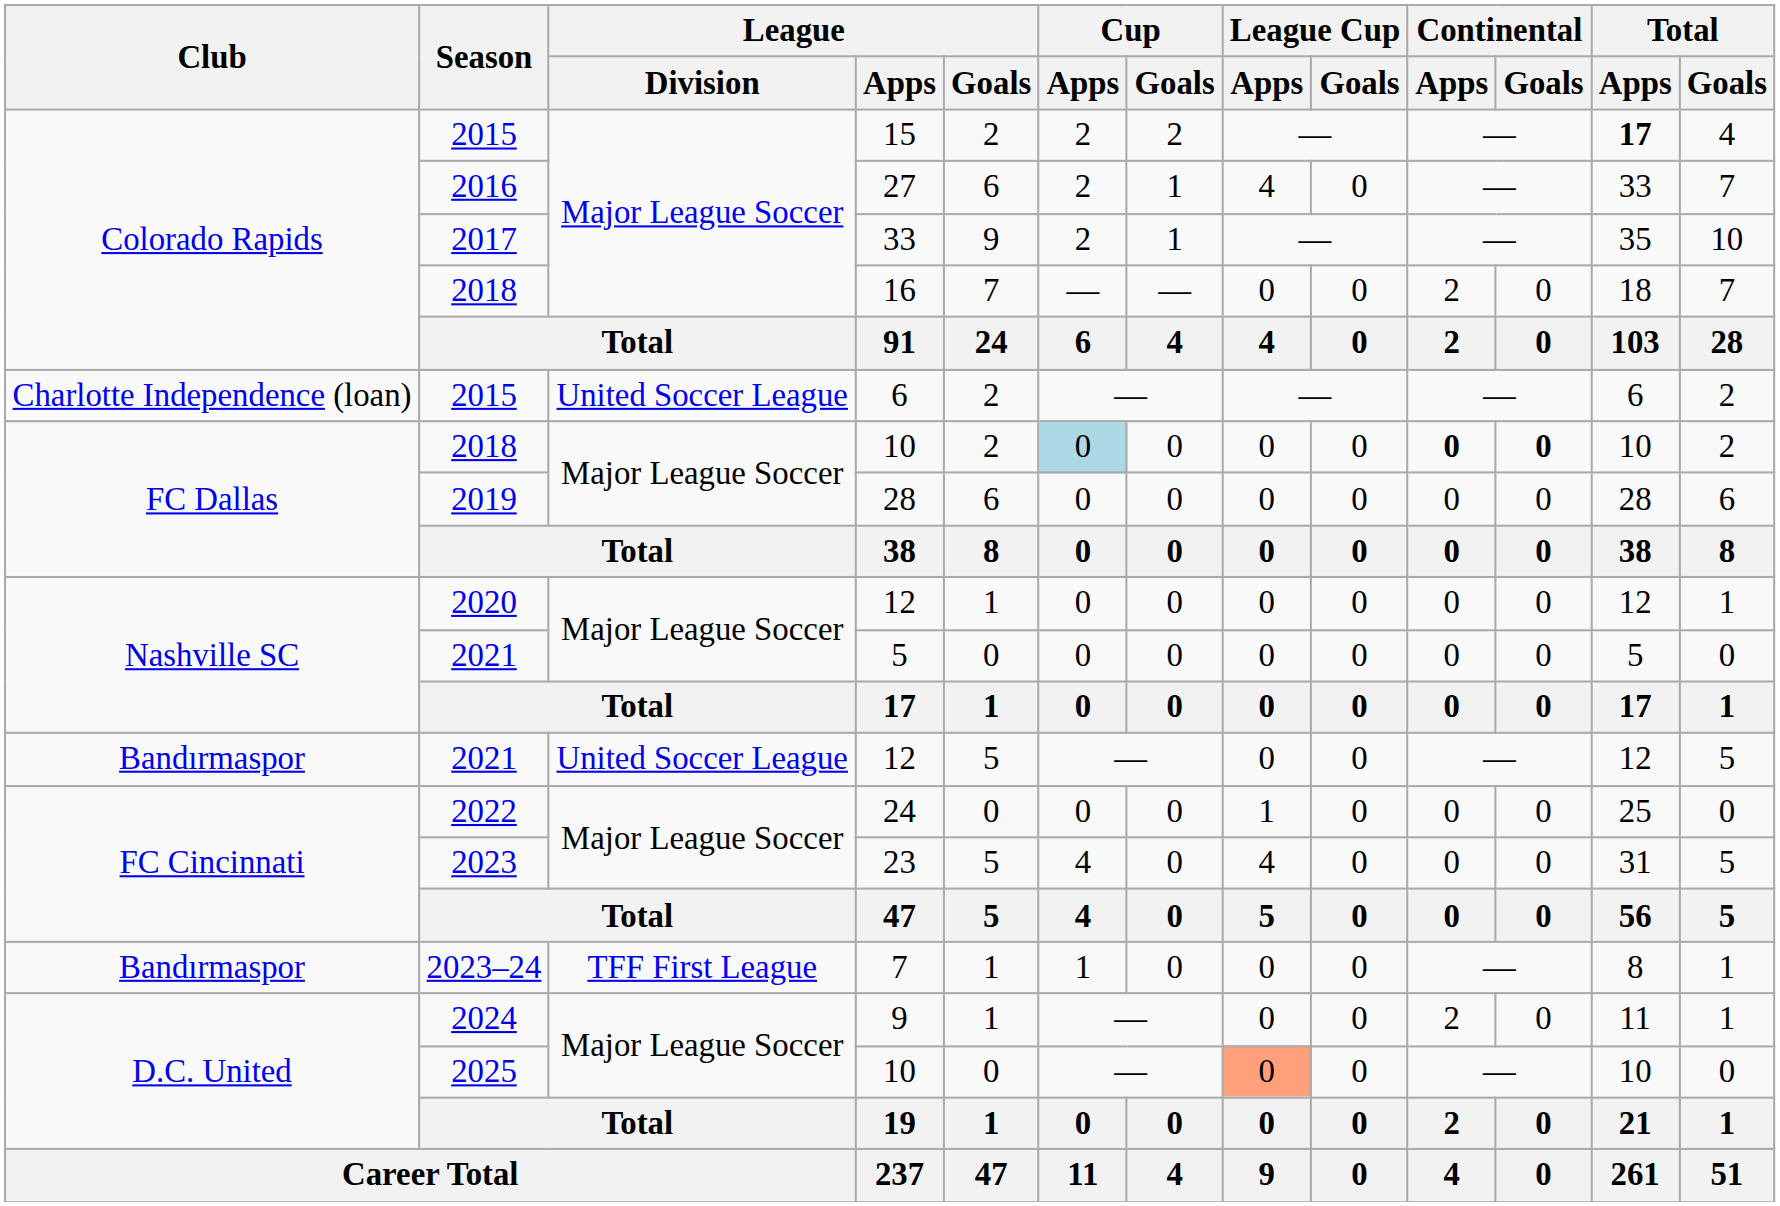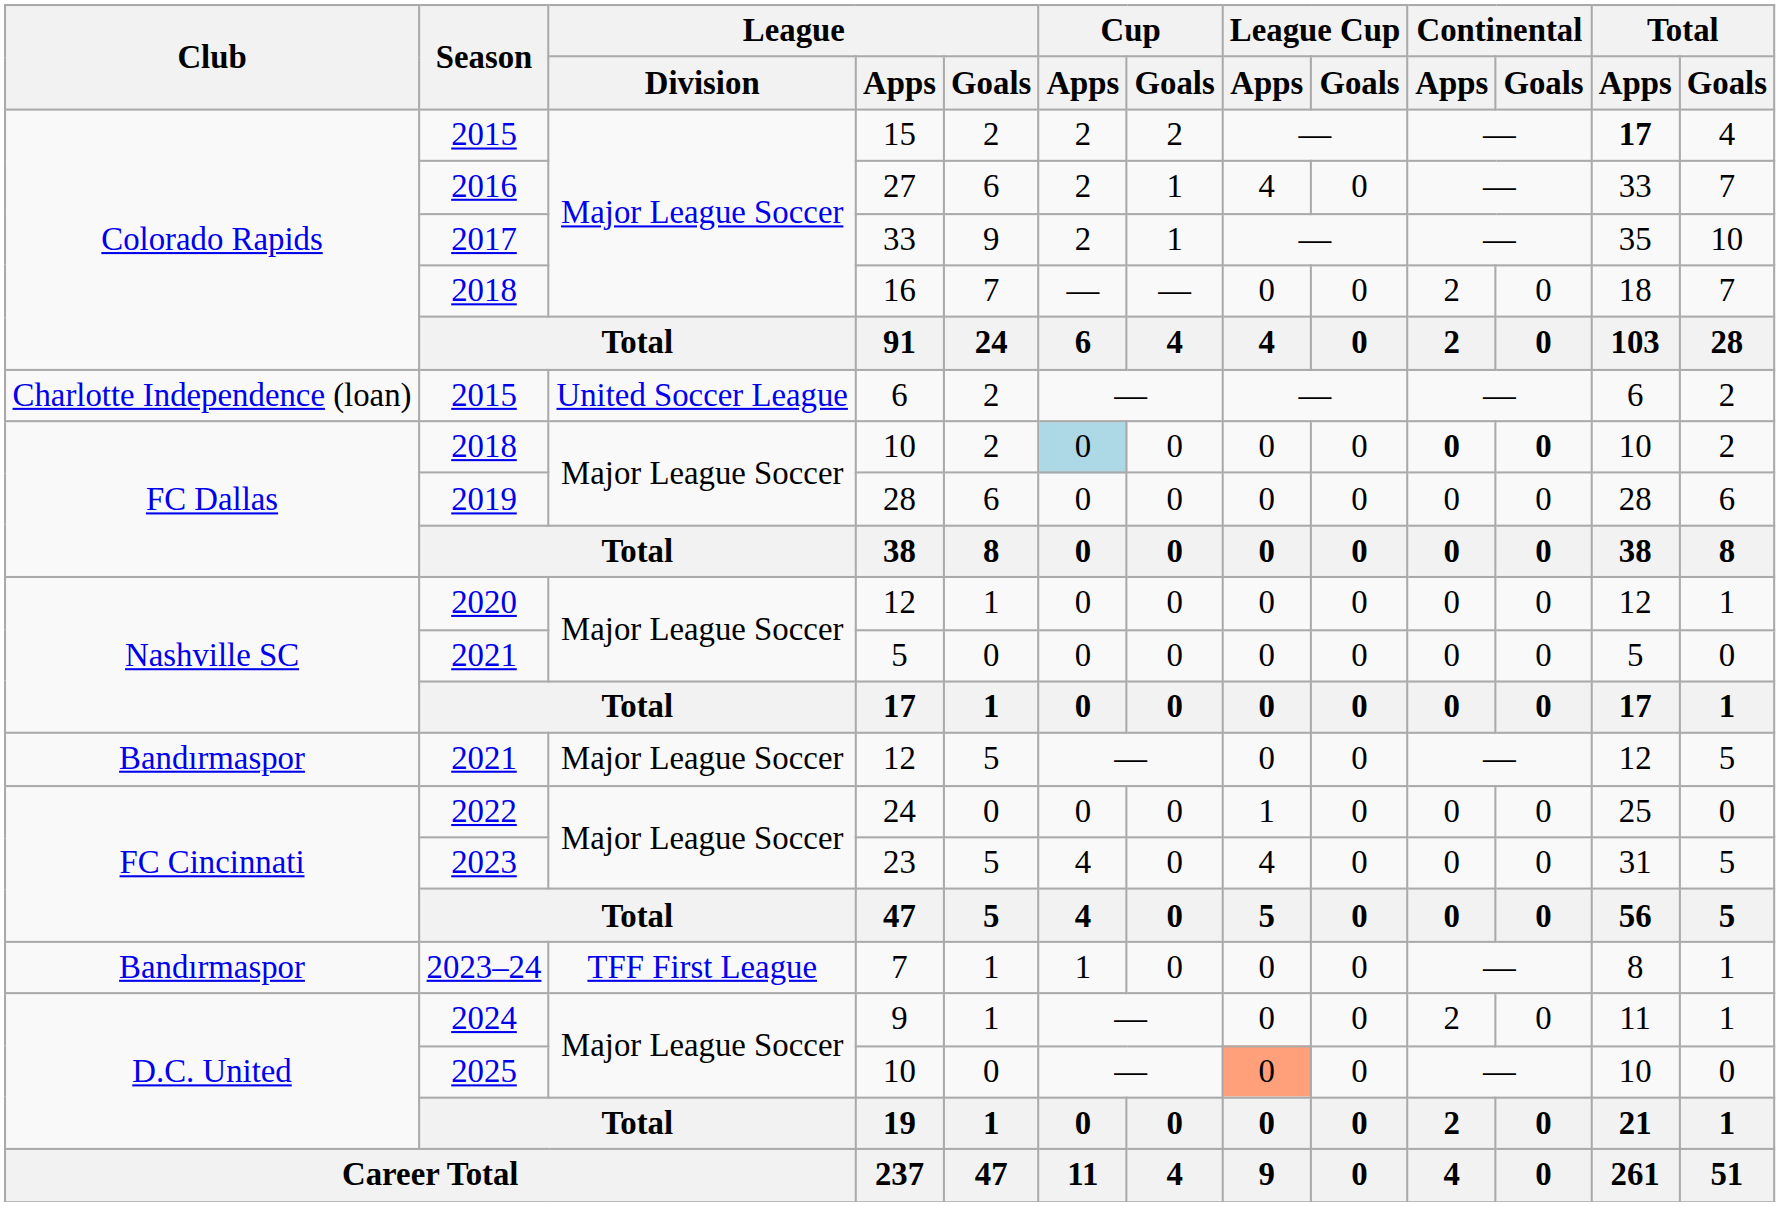 <table class="wikitable" style="text-align: center;">
 <tr>
 <th rowspan="2">Club</th>
 <th rowspan="2">Season</th>
 <th colspan="3">League</th>
 <th colspan="2">Cup</th>
 <th colspan="2">League Cup</th>
 <th colspan="2">Continental</th>
 <th colspan="2">Total</th>
 </tr>
 <tr>
 <th>Division</th>
 <th>Apps</th>
 <th>Goals</th>
 <th>Apps</th>
 <th>Goals</th>
 <th>Apps</th>
 <th>Goals</th>
 <th>Apps</th>
 <th>Goals</th>
 <th>Apps</th>
 <th>Goals</th>
 </tr>
 <tr>
 <td rowspan="5"><a href='#'>Colorado Rapids</a></td>
 <td><a href='#'>2015</a></td>
 <td rowspan="4"><a href='#'>Major League Soccer</a></td>
 <td>15</td>
 <td>2</td>
 <td>2</td>
 <td>2</td>
 <td colspan="2">—</td>
 <td colspan="2">—</td>
 <td><strong>17</strong></td>
 <td>4</td>
 </tr>
 <tr>
 <td><a href='#'>2016</a></td>
 <td>27</td>
 <td>6</td>
 <td>2</td>
 <td>1</td>
 <td>4</td>
 <td>0</td>
 <td colspan="2">—</td>
 <td>33</td>
 <td>7</td>
 </tr>
 <tr>
 <td><a href='#'>2017</a></td>
 <td>33</td>
 <td>9</td>
 <td>2</td>
 <td>1</td>
 <td colspan="2">—</td>
 <td colspan="2">—</td>
 <td>35</td>
 <td>10</td>
 </tr>
 <tr>
 <td><a href='#'>2018</a></td>
 <td>16</td>
 <td>7</td>
 <td>—</td>
 <td>—</td>
 <td>0</td>
 <td>0</td>
 <td>2</td>
 <td>0</td>
 <td>18</td>
 <td>7</td>
 </tr>
 <tr>
 <th colspan="2">Total</th>
 <th>91</th>
 <th>24</th>
 <th>6</th>
 <th>4</th>
 <th>4</th>
 <th>0</th>
 <th>2</th>
 <th>0</th>
 <th>103</th>
 <th>28</th>
 </tr>
 <tr>
 <td><a href='#'>Charlotte Independence</a> (loan)</td>
 <td><a href='#'>2015</a></td>
 <td><a href='#'>United Soccer League</a></td>
 <td>6</td>
 <td>2</td>
 <td colspan="2">—</td>
 <td colspan="2">—</td>
 <td colspan="2">—</td>
 <td>6</td>
 <td>2</td>
 </tr>
 <tr>
 <td rowspan="3"><a href='#'>FC Dallas</a></td>
 <td><a href='#'>2018</a></td>
 <td rowspan="2">Major League Soccer</td>
 <td>10</td>
 <td>2</td>
 <td style="background: lightblue;">0</td>
 <td>0</td>
 <td>0</td>
 <td>0</td>
 <td><strong>0</strong></td>
 <td><strong>0</strong></td>
 <td>10</td>
 <td>2</td>
 </tr>
 <tr>
 <td><a href='#'>2019</a></td>
 <td>28</td>
 <td>6</td>
 <td>0</td>
 <td>0</td>
 <td>0</td>
 <td>0</td>
 <td>0</td>
 <td>0</td>
 <td>28</td>
 <td>6</td>
 </tr>
 <tr>
 <th colspan="2">Total</th>
 <th>38</th>
 <th>8</th>
 <th>0</th>
 <th>0</th>
 <th>0</th>
 <th>0</th>
 <th>0</th>
 <th>0</th>
 <th>38</th>
 <th>8</th>
 </tr>
 <tr>
 <td rowspan="3"><a href='#'>Nashville SC</a></td>
 <td><a href='#'>2020</a></td>
 <td rowspan="2">Major League Soccer</td>
 <td>12</td>
 <td>1</td>
 <td>0</td>
 <td>0</td>
 <td>0</td>
 <td>0</td>
 <td>0</td>
 <td>0</td>
 <td>12</td>
 <td>1</td>
 </tr>
 <tr>
 <td><a href='#'>2021</a></td>
 <td>5</td>
 <td>0</td>
 <td>0</td>
 <td>0</td>
 <td>0</td>
 <td>0</td>
 <td>0</td>
 <td>0</td>
 <td>5</td>
 <td>0</td>
 </tr>
 <tr>
 <th colspan="2">Total</th>
 <th>17</th>
 <th>1</th>
 <th>0</th>
 <th>0</th>
 <th>0</th>
 <th>0</th>
 <th>0</th>
 <th>0</th>
 <th>17</th>
 <th>1</th>
 </tr>
 <tr>
 <td><a href='#'>Bandırmaspor</a></td>
 <td><a href='#'>2021</a></td>
-<td><a href='#'>United Soccer League</a></td>
+<td>Major League Soccer</td>
 <td>12</td>
 <td>5</td>
 <td colspan=2>—</td>
 <td>0</td>
 <td>0</td>
 <td colspan=2>—</td>
 <td>12</td>
 <td>5</td>
 </tr>
 <tr>
 <td rowspan="3"><a href='#'>FC Cincinnati</a></td>
 <td><a href='#'>2022</a></td>
 <td rowspan="2">Major League Soccer</td>
 <td>24</td>
 <td>0</td>
 <td>0</td>
 <td>0</td>
 <td>1</td>
 <td>0</td>
 <td>0</td>
 <td>0</td>
 <td>25</td>
 <td>0</td>
 </tr>
 <tr>
 <td><a href='#'>2023</a></td>
 <td>23</td>
 <td>5</td>
 <td>4</td>
 <td>0</td>
 <td>4</td>
 <td>0</td>
 <td>0</td>
 <td>0</td>
 <td>31</td>
 <td>5</td>
 </tr>
 <tr>
 <th colspan="2">Total</th>
 <th>47</th>
 <th>5</th>
 <th>4</th>
 <th>0</th>
 <th>5</th>
 <th>0</th>
 <th>0</th>
 <th>0</th>
 <th>56</th>
 <th>5</th>
 </tr>
 <tr>
 <td><a href='#'>Bandırmaspor</a></td>
 <td><a href='#'>2023–24</a></td>
 <td><a href='#'>TFF First League</a></td>
 <td>7</td>
 <td>1</td>
 <td>1</td>
 <td>0</td>
 <td>0</td>
 <td>0</td>
 <td colspan=2>—</td>
 <td>8</td>
 <td>1</td>
 </tr>
 <tr>
 <td rowspan="3"><a href='#'>D.C. United</a></td>
 <td><a href='#'>2024</a></td>
 <td rowspan="2">Major League Soccer</td>
 <td>9</td>
 <td>1</td>
 <td colspan=2>—</td>
 <td>0</td>
 <td>0</td>
 <td>2</td>
 <td>0</td>
 <td>11</td>
 <td>1</td>
 </tr>
 <tr>
 <td><a href='#'>2025</a></td>
 <td>10</td>
 <td>0</td>
 <td colspan=2>—</td>
 <td style="background: lightsalmon;">0</td>
 <td>0</td>
 <td colspan=2>—</td>
 <td>10</td>
 <td>0</td>
 </tr>
 <tr>
 <th colspan="2">Total</th>
 <th>19</th>
 <th>1</th>
 <th>0</th>
 <th>0</th>
 <th>0</th>
 <th>0</th>
 <th>2</th>
 <th>0</th>
 <th>21</th>
 <th>1</th>
 </tr>
 <tr>
 <th colspan="3">Career Total</th>
 <th>237</th>
 <th>47</th>
 <th>11</th>
 <th>4</th>
 <th>9</th>
 <th>0</th>
 <th>4</th>
 <th>0</th>
 <th>261</th>
 <th>51</th>
 </tr>
 </table>
